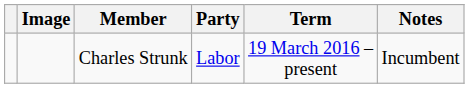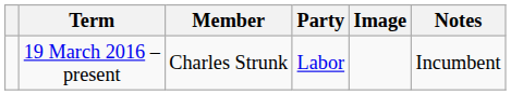 <table class="wikitable" style="text-align:center">
 <tr>
 <th></th>
-<th>Image</th>
+<th>Term</th>
 <th>Member</th>
 <th>Party</th>
-<th>Term</th>
+<th>Image</th>
 <th>Notes</th>
 </tr>
 <tr>
 <td> </td>
-<td></td>
+<td><a href='#'>19 March 2016</a> –<br> present</td>
 <td>Charles Strunk</td>
 <td><a href='#'>Labor</a></td>
-<td><a href='#'>19 March 2016</a> –<br> present</td>
+<td></td>
 <td>Incumbent</td>
 </tr>
 </table>
